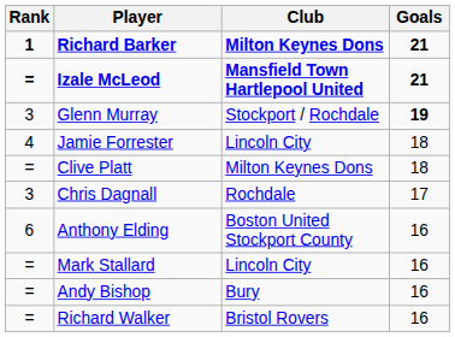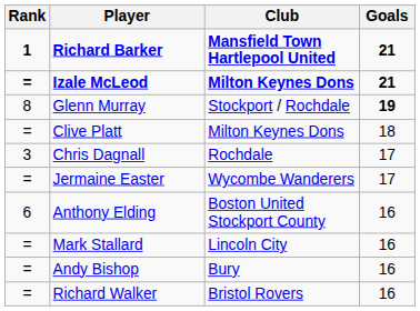 <table class="wikitable" style="text-align: center;">
 <tr>
 <th width=20>Rank</th>
 <th width=155>Player</th>
 <th width=155>Club</th>
 <th width=50>Goals</th>
 </tr>
 <tr>
 <td><strong>1</strong></td>
 <td align=left><strong> <a href='#'>Richard Barker</a> </strong></td>
-<td align=left><strong> <a href='#'>Milton Keynes Dons</a> </strong></td>
+<td align=left><strong> <a href='#'>Mansfield Town</a> </strong><br><strong> <a href='#'>Hartlepool United</a> </strong></td>
 <td><strong>21</strong></td>
 </tr>
 <tr>
 <td><strong>=</strong></td>
 <td align=left><strong> <a href='#'>Izale McLeod</a> </strong></td>
-<td align=left><strong> <a href='#'>Mansfield Town</a> </strong><br><strong> <a href='#'>Hartlepool United</a> </strong></td>
+<td align=left><strong> <a href='#'>Milton Keynes Dons</a> </strong></td>
 <td><strong>21</strong></td>
 </tr>
 <tr>
-<td>3</td>
+<td>8</td>
 <td align=left><a href='#'>Glenn Murray</a></td>
 <td align=left><a href='#'>Stockport</a> / <a href='#'>Rochdale</a></td>
 <td><strong>19</strong></td>
-</tr>
-<tr>
-<td>4</td>
-<td align=left><a href='#'>Jamie Forrester</a></td>
-<td align=left><a href='#'>Lincoln City</a></td>
-<td>18</td>
 </tr>
 <tr>
 <td>=</td>
 <td align=left><a href='#'>Clive Platt</a></td>
 <td align=left><a href='#'>Milton Keynes Dons</a></td>
 <td>18</td>
 </tr>
 <tr>
 <td>3</td>
 <td align=left><a href='#'>Chris Dagnall</a></td>
 <td align=left><a href='#'>Rochdale</a></td>
+<td>17</td>
+</tr>
+<tr>
+<td>=</td>
+<td align=left><a href='#'>Jermaine Easter</a></td>
+<td align=left><a href='#'>Wycombe Wanderers</a></td>
 <td>17</td>
 </tr>
 <tr>
 <td>6</td>
 <td align=left><a href='#'>Anthony Elding</a></td>
 <td align=left><a href='#'>Boston United</a><br><a href='#'>Stockport County</a></td>
 <td>16</td>
 </tr>
 <tr>
 <td>=</td>
 <td align=left><a href='#'>Mark Stallard</a></td>
 <td align=left><a href='#'>Lincoln City</a></td>
 <td>16</td>
 </tr>
 <tr>
 <td>=</td>
 <td align=left><a href='#'>Andy Bishop</a></td>
 <td align=left><a href='#'>Bury</a></td>
 <td>16</td>
 </tr>
 <tr>
 <td>=</td>
 <td align=left><a href='#'>Richard Walker</a></td>
 <td align=left><a href='#'>Bristol Rovers</a></td>
 <td>16</td>
 </tr>
 </table>
